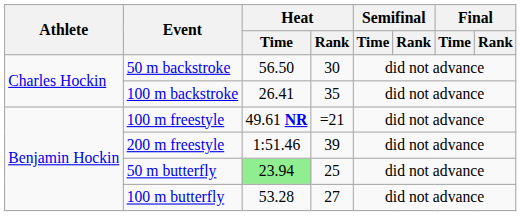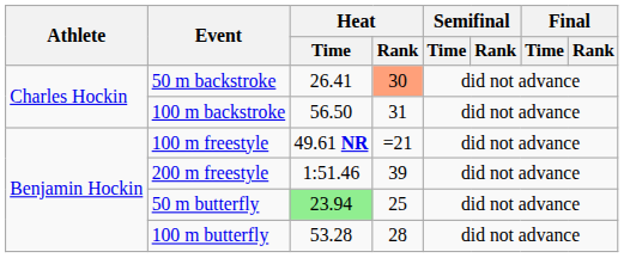 <table class=wikitable style="font-size:90%">
 <tr>
 <th rowspan="2">Athlete</th>
 <th rowspan="2">Event</th>
 <th colspan="2">Heat</th>
 <th colspan="2">Semifinal</th>
 <th colspan="2">Final</th>
 </tr>
 <tr style="font-size:95%">
 <th>Time</th>
 <th>Rank</th>
 <th>Time</th>
 <th>Rank</th>
 <th>Time</th>
 <th>Rank</th>
 </tr>
 <tr align=center>
 <td align=left rowspan=2><a href='#'>Charles Hockin</a></td>
 <td align=left><a href='#'>50 m backstroke</a></td>
-<td>56.50</td>
-<td>30</td>
+<td>26.41</td>
+<td style="background: lightsalmon;">30</td>
 <td colspan=4>did not advance</td>
 </tr>
 <tr align=center>
 <td align=left><a href='#'>100 m backstroke</a></td>
-<td>26.41</td>
-<td>35</td>
+<td>56.50</td>
+<td>31</td>
 <td colspan=4>did not advance</td>
 </tr>
 <tr align=center>
 <td align=left rowspan=4><a href='#'>Benjamin Hockin</a></td>
 <td align=left><a href='#'>100 m freestyle</a></td>
 <td>49.61 <strong><a href='#'>NR</a></strong></td>
 <td>=21</td>
 <td colspan=4>did not advance</td>
 </tr>
 <tr align=center>
 <td align=left><a href='#'>200 m freestyle</a></td>
 <td>1:51.46</td>
 <td>39</td>
 <td colspan=4>did not advance</td>
 </tr>
 <tr align=center>
 <td align=left><a href='#'>50 m butterfly</a></td>
 <td style="background: lightgreen;">23.94</td>
 <td>25</td>
 <td colspan=4>did not advance</td>
 </tr>
 <tr align=center>
 <td align=left><a href='#'>100 m butterfly</a></td>
 <td>53.28</td>
-<td>27</td>
+<td>28</td>
 <td colspan=4>did not advance</td>
 </tr>
 </table>
